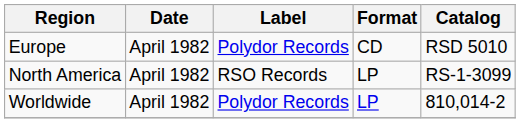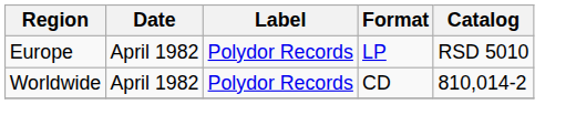 <table class="wikitable">
 <tr>
 <th>Region</th>
 <th>Date</th>
 <th>Label</th>
 <th>Format</th>
 <th>Catalog</th>
 </tr>
 <tr>
 <td>Europe</td>
 <td>April 1982</td>
 <td><a href='#'>Polydor Records</a></td>
-<td>CD</td>
+<td><a href='#'>LP</a></td>
 <td>RSD 5010</td>
-</tr>
-<tr>
-<td>North America</td>
-<td>April 1982</td>
-<td>RSO Records</td>
-<td>LP</td>
-<td>RS-1-3099</td>
 </tr>
 <tr>
 <td>Worldwide</td>
 <td>April 1982</td>
 <td><a href='#'>Polydor Records</a></td>
-<td><a href='#'>LP</a></td>
+<td>CD</td>
 <td>810,014-2</td>
 </tr>
 <tr>
 </tr>
 </table>
